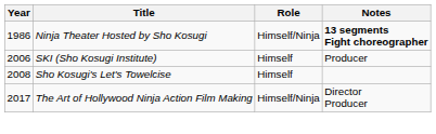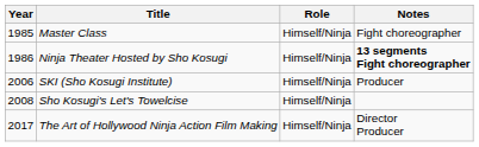 <table class="wikitable">
 <tr>
 <th>Year</th>
 <th>Title</th>
 <th>Role</th>
 <th>Notes</th>
+</tr>
+<tr>
+<td>1985</td>
+<td><em>Master Class</em></td>
+<td>Himself/Ninja</td>
+<td>Fight choreographer</td>
 </tr>
 <tr>
 <td>1986</td>
 <td><em>Ninja Theater Hosted by Sho Kosugi</em></td>
 <td>Himself/Ninja</td>
 <td><strong>13 segments<br>Fight choreographer</strong></td>
 </tr>
 <tr>
 <td>2006</td>
 <td><em>SKI (Sho Kosugi Institute)</em></td>
-<td>Himself</td>
+<td>Himself/Ninja</td>
 <td>Producer</td>
 </tr>
 <tr>
 <td>2008</td>
 <td><em>Sho Kosugi's Let's Towelcise</em></td>
-<td>Himself</td>
+<td>Himself/Ninja</td>
 <td></td>
 </tr>
 <tr>
 <td>2017</td>
 <td><em>The Art of Hollywood Ninja Action Film Making</em></td>
 <td>Himself/Ninja</td>
 <td>Director<br>Producer</td>
 </tr>
 </table>
